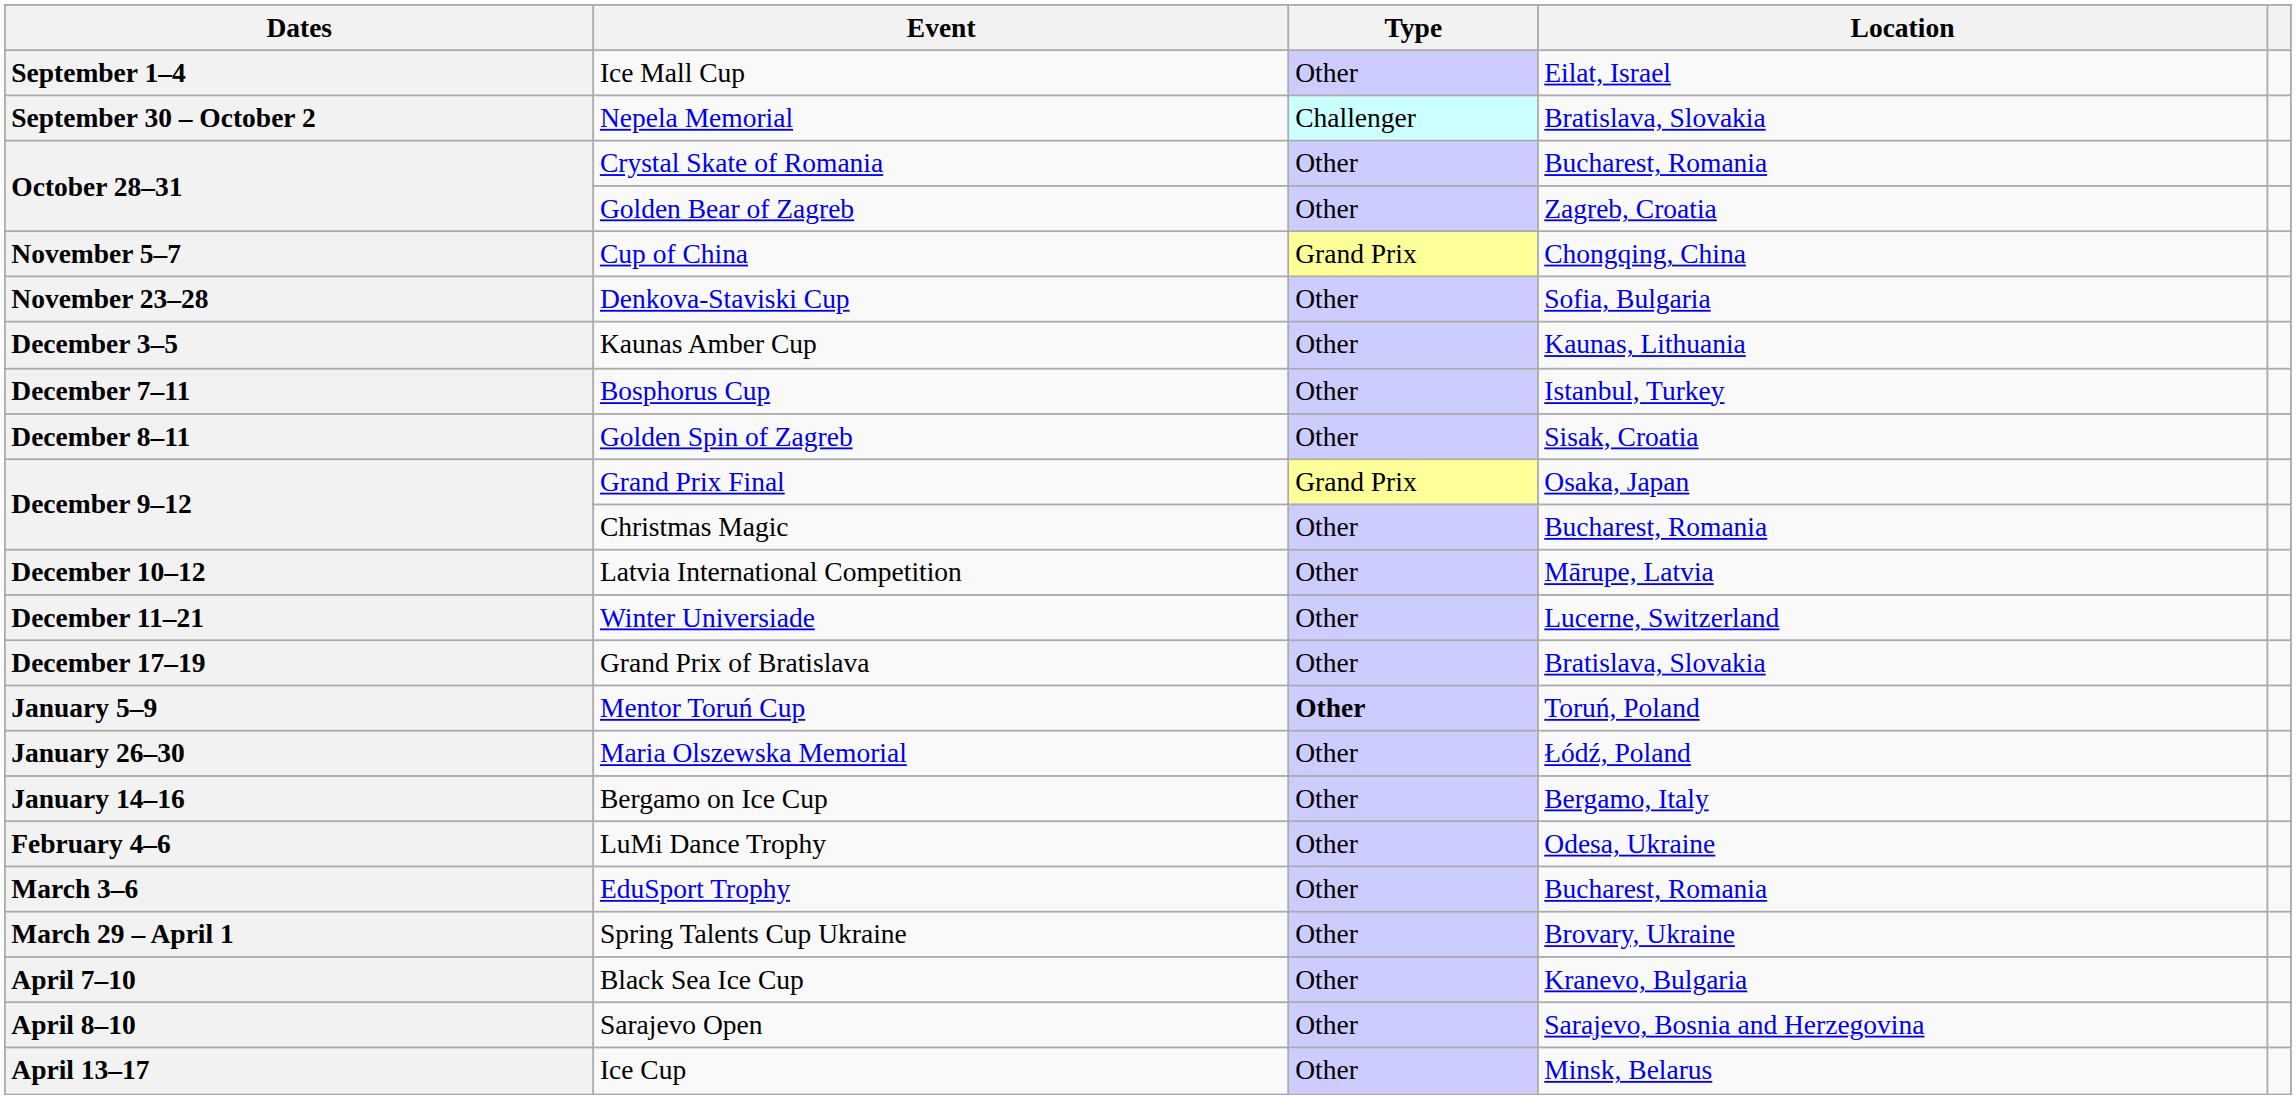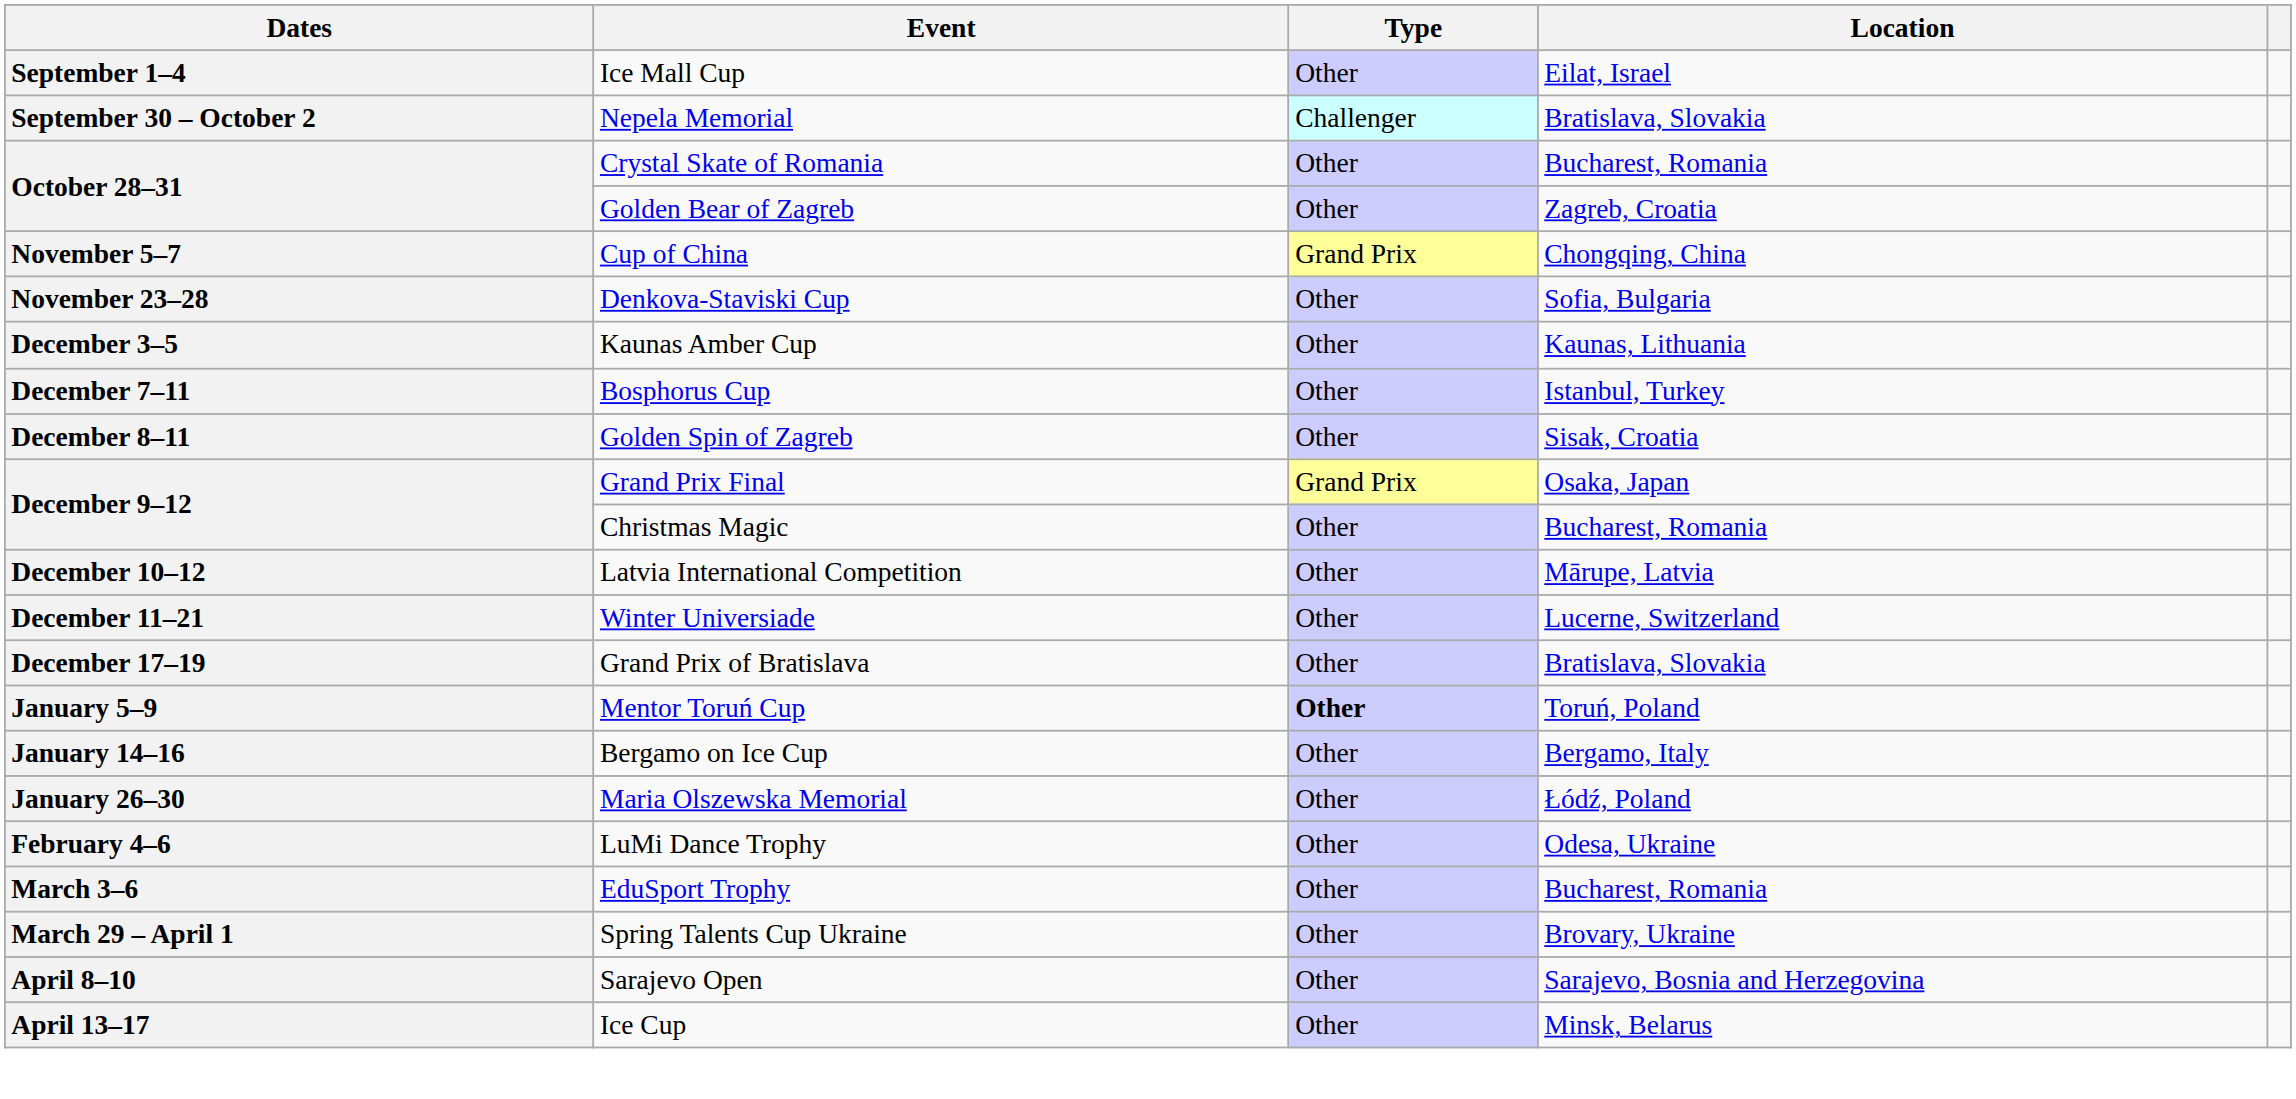 <table class="wikitable sortable" style="text-align:left; font-size:95%; width:100%">
 <tr>
 <th scope="col">Dates</th>
 <th scope="col">Event</th>
 <th scope="col">Type</th>
 <th scope="col" class="unsortable">Location</th>
 <th scope="col" class="unsortable"></th>
 </tr>
 <tr>
 <th scope="row" style="text-align:left">September 1–4</th>
 <td>Ice Mall Cup</td>
 <td bgcolor="ccccff">Other</td>
 <td><a href='#'>Eilat, Israel</a></td>
 <td></td>
 </tr>
 <tr>
 <th scope="row" style="text-align:left">September 30 – October 2</th>
 <td><a href='#'>Nepela Memorial</a></td>
 <td bgcolor="ccffff">Challenger</td>
 <td><a href='#'>Bratislava, Slovakia</a></td>
 <td></td>
 </tr>
 <tr>
 <th scope="row" style="text-align:left" rowspan="2">October 28–31</th>
 <td><a href='#'>Crystal Skate of Romania</a></td>
 <td bgcolor="ccccff">Other</td>
 <td><a href='#'>Bucharest, Romania</a></td>
 <td></td>
 </tr>
 <tr>
 <td><a href='#'>Golden Bear of Zagreb</a></td>
 <td bgcolor="ccccff">Other</td>
 <td><a href='#'>Zagreb, Croatia</a></td>
 <td></td>
 </tr>
 <tr>
 <th scope="row" style="text-align:left">November 5–7</th>
 <td><a href='#'>Cup of China</a></td>
 <td bgcolor="ffff99">Grand Prix</td>
 <td><a href='#'>Chongqing, China</a></td>
 <td></td>
 </tr>
 <tr>
 <th scope="row" style="text-align:left">November 23–28</th>
 <td><a href='#'>Denkova-Staviski Cup</a></td>
 <td bgcolor="ccccff">Other</td>
 <td><a href='#'>Sofia, Bulgaria</a></td>
 <td></td>
 </tr>
 <tr>
 <th scope="row" style="text-align:left">December 3–5</th>
 <td>Kaunas Amber Cup</td>
 <td bgcolor="ccccff">Other</td>
 <td><a href='#'>Kaunas, Lithuania</a></td>
 <td></td>
 </tr>
 <tr>
 <th scope="row" style="text-align:left">December 7–11</th>
 <td><a href='#'>Bosphorus Cup</a></td>
 <td bgcolor="ccccff">Other</td>
 <td><a href='#'>Istanbul, Turkey</a></td>
 <td></td>
 </tr>
 <tr>
 <th scope="row" style="text-align:left">December 8–11</th>
 <td><a href='#'>Golden Spin of Zagreb</a></td>
 <td bgcolor="ccccff">Other</td>
 <td><a href='#'>Sisak, Croatia</a></td>
 <td></td>
 </tr>
 <tr>
 <th scope="row" style="text-align:left" rowspan="2">December 9–12</th>
 <td><a href='#'>Grand Prix Final</a></td>
 <td bgcolor="ffff99">Grand Prix</td>
 <td><a href='#'>Osaka, Japan</a></td>
 <td></td>
 </tr>
 <tr>
 <td>Christmas Magic</td>
 <td bgcolor="ccccff">Other</td>
 <td><a href='#'>Bucharest, Romania</a></td>
 <td></td>
 </tr>
 <tr>
 <th scope="row" style="text-align:left">December 10–12</th>
 <td>Latvia International Competition</td>
 <td bgcolor="ccccff">Other</td>
 <td><a href='#'>Mārupe, Latvia</a></td>
 <td></td>
 </tr>
 <tr>
 <th scope="row" style="text-align:left">December 11–21</th>
 <td><a href='#'>Winter Universiade</a></td>
 <td bgcolor="ccccff">Other</td>
 <td><a href='#'>Lucerne, Switzerland</a></td>
 <td></td>
 </tr>
 <tr>
 <th scope="row" style="text-align:left">December 17–19</th>
 <td>Grand Prix of Bratislava</td>
 <td bgcolor="ccccff">Other</td>
 <td><a href='#'>Bratislava, Slovakia</a></td>
 <td></td>
 </tr>
 <tr>
 <th scope="row" style="text-align:left">January 5–9</th>
 <td><a href='#'>Mentor Toruń Cup</a></td>
 <td bgcolor="ccccff"><strong>Other</strong></td>
 <td><a href='#'>Toruń, Poland</a></td>
 <td></td>
 </tr>
 <tr>
+<th scope="row" style="text-align:left">January 14–16</th>
+<td>Bergamo on Ice Cup</td>
+<td bgcolor="ccccff">Other</td>
+<td><a href='#'>Bergamo, Italy</a></td>
+<td></td>
+</tr>
+<tr>
 <th scope="row" style="text-align:left">January 26–30</th>
 <td><a href='#'>Maria Olszewska Memorial</a></td>
 <td bgcolor="ccccff">Other</td>
 <td><a href='#'>Łódź, Poland</a></td>
-<td></td>
-</tr>
-<tr>
-<th scope="row" style="text-align:left">January 14–16</th>
-<td>Bergamo on Ice Cup</td>
-<td bgcolor="ccccff">Other</td>
-<td><a href='#'>Bergamo, Italy</a></td>
 <td></td>
 </tr>
 <tr>
 <th scope="row" style="text-align:left">February 4–6</th>
 <td>LuMi Dance Trophy</td>
 <td bgcolor="ccccff">Other</td>
 <td><a href='#'>Odesa, Ukraine</a></td>
 <td></td>
 </tr>
 <tr>
 <th scope="row" style="text-align:left">March 3–6</th>
 <td><a href='#'>EduSport Trophy</a></td>
 <td bgcolor="ccccff">Other</td>
 <td><a href='#'>Bucharest, Romania</a></td>
 <td></td>
 </tr>
 <tr>
 <th scope="row" style="text-align:left">March 29 – April 1</th>
 <td>Spring Talents Cup Ukraine</td>
 <td bgcolor="ccccff">Other</td>
 <td><a href='#'>Brovary, Ukraine</a></td>
 <td></td>
 </tr>
 <tr>
-<th scope="row" style="text-align:left">April 7–10</th>
-<td>Black Sea Ice Cup</td>
-<td bgcolor="ccccff">Other</td>
-<td><a href='#'>Kranevo, Bulgaria</a></td>
-<td></td>
-</tr>
-<tr>
 <th scope="row" style="text-align:left">April 8–10</th>
 <td>Sarajevo Open</td>
 <td bgcolor="ccccff">Other</td>
 <td><a href='#'>Sarajevo, Bosnia and Herzegovina</a></td>
 <td></td>
 </tr>
 <tr>
 <th scope="row" style="text-align:left">April 13–17</th>
 <td>Ice Cup</td>
 <td bgcolor="ccccff">Other</td>
 <td><a href='#'>Minsk, Belarus</a></td>
 <td></td>
 </tr>
 </table>
